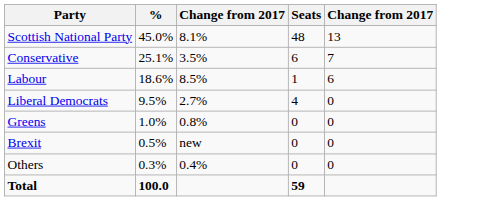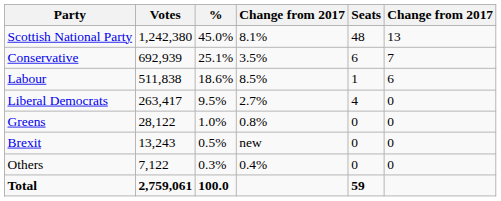 <table class="wikitable">
 <tr>
 <th>Party</th>
+<th>Votes</th>
 <th>%</th>
 <th>Change from 2017</th>
 <th>Seats</th>
 <th>Change from 2017</th>
 </tr>
 <tr>
 <td><a href='#'>Scottish National Party</a></td>
+<td>1,242,380</td>
 <td>45.0%</td>
 <td>8.1%</td>
 <td>48</td>
 <td>13</td>
 </tr>
 <tr>
 <td><a href='#'>Conservative</a></td>
+<td>692,939</td>
 <td>25.1%</td>
 <td>3.5%</td>
 <td>6</td>
 <td>7</td>
 </tr>
 <tr>
 <td><a href='#'>Labour</a></td>
+<td>511,838</td>
 <td>18.6%</td>
 <td>8.5%</td>
 <td>1</td>
 <td>6</td>
 </tr>
 <tr>
 <td><a href='#'>Liberal Democrats</a></td>
+<td>263,417</td>
 <td>9.5%</td>
 <td>2.7%</td>
 <td>4</td>
 <td>0</td>
 </tr>
 <tr>
 <td><a href='#'>Greens</a></td>
+<td>28,122</td>
 <td>1.0%</td>
 <td>0.8%</td>
 <td>0</td>
 <td>0</td>
 </tr>
 <tr>
 <td><a href='#'>Brexit</a></td>
+<td>13,243</td>
 <td>0.5%</td>
 <td>new</td>
 <td>0</td>
 <td>0</td>
 </tr>
 <tr>
 <td>Others</td>
+<td>7,122</td>
 <td>0.3%</td>
 <td>0.4%</td>
 <td>0</td>
 <td>0</td>
 </tr>
 <tr>
 <td><strong>Total</strong></td>
+<td><strong>2,759,061</strong></td>
 <td><strong>100.0</strong></td>
 <td></td>
 <td><strong>59</strong></td>
 <td></td>
 </tr>
 </table>
